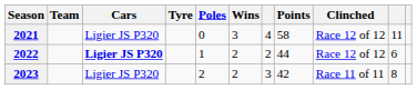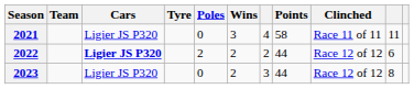 <table class="wikitable">
 <tr>
 <th>Season</th>
 <th>Team</th>
 <th>Cars</th>
 <th>Tyre</th>
 <th><a href='#'>Poles</a></th>
 <th>Wins</th>
 <th></th>
 <th>Points</th>
 <th>Clinched</th>
 <th></th>
 <th></th>
 </tr>
 <tr>
 <th><a href='#'>2021</a></th>
 <td></td>
 <td><a href='#'>Ligier JS P320</a></td>
 <td></td>
 <td>0</td>
 <td>3</td>
 <td>4</td>
 <td>58</td>
-<td><a href='#'>Race 12</a> of 12</td>
+<td><a href='#'>Race 11</a> of 11</td>
 <td>11</td>
 <td></td>
 </tr>
 <tr>
 <th><a href='#'>2022</a></th>
 <td></td>
 <td><strong><a href='#'>Ligier JS P320</a></strong></td>
 <td></td>
-<td>1</td>
+<td>2</td>
 <td>2</td>
 <td>2</td>
 <td>44</td>
 <td><a href='#'>Race 12</a> of 12</td>
 <td>6</td>
 <td></td>
 </tr>
 <tr>
 <th><a href='#'>2023</a></th>
 <td></td>
 <td><a href='#'>Ligier JS P320</a></td>
 <td></td>
-<td>2</td>
+<td>0</td>
 <td>2</td>
 <td>3</td>
-<td>42</td>
-<td><a href='#'>Race 11</a> of 11</td>
+<td>44</td>
+<td><a href='#'>Race 12</a> of 12</td>
 <td>8</td>
 <td></td>
 </tr>
 </table>
